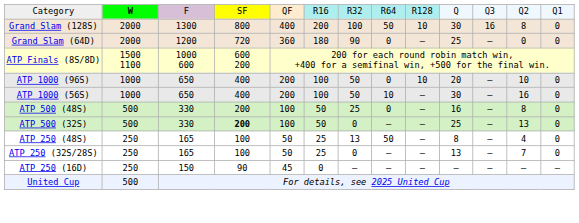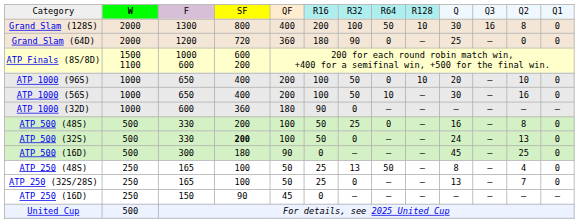 <table class=wikitable style=text-align:center;font-size:90%>
 <tr>
 <td style="background:#efefef;">Category</td>
 <td style="width:70px; background:lime;"><strong>W</strong></td>
 <td style="width:70px; background:thistle;">F</td>
 <td style="width:70px; background:#ff0;">SF</td>
 <td style="width:40px; background:#ffebcd;">QF</td>
 <td style="width:40px; background:#afeeee;">R16</td>
 <td style="width:40px; background:#afeeee;">R32</td>
 <td style="width:40px; background:#afeeee;">R64</td>
 <td style="width:40px; background:#afeeee;">R128</td>
 <td style="width:40px; background:#f0f8ff;">Q</td>
 <td style="width:40px; background:#f0f8ff;">Q3</td>
 <td style="width:40px; background:#f0f8ff;">Q2</td>
 <td style="width:40px; background:#f0f8ff;">Q1</td>
 </tr>
 <tr style="background:#f3e6d7;">
 <td><a href='#'>Grand Slam</a> (128S)</td>
 <td>2000</td>
 <td>1300</td>
 <td>800</td>
 <td>400</td>
 <td>200</td>
 <td>100</td>
 <td>50</td>
 <td>10</td>
 <td>30</td>
 <td>16</td>
 <td>8</td>
 <td>0</td>
 </tr>
 <tr style="background:#f3e6d7;">
 <td><a href='#'>Grand Slam</a> (64D)</td>
 <td>2000</td>
 <td>1200</td>
 <td>720</td>
 <td>360</td>
 <td>180</td>
 <td>90</td>
 <td>0</td>
 <td>–</td>
 <td>25</td>
 <td>–</td>
 <td>0</td>
 <td>0</td>
 </tr>
 <tr style="background:#ffc;">
 <td><a href='#'>ATP Finals</a> (8S/8D)</td>
 <td>1500 <br>1100 </td>
 <td>1000 <br>600 </td>
 <td>600 <br>200 </td>
 <td colspan="9">200 for each round robin match win,<br>+400 for a semifinal win, +500 for the final win.</td>
 </tr>
 <tr style="background:#e9e9e9;">
 <td><a href='#'>ATP 1000</a> (96S)</td>
 <td>1000</td>
 <td>650</td>
 <td>400</td>
 <td>200</td>
 <td>100</td>
 <td>50</td>
 <td>0</td>
 <td>10</td>
 <td>20</td>
 <td>–</td>
 <td>10</td>
 <td>0</td>
 </tr>
 <tr style="background:#e9e9e9;">
 <td><a href='#'>ATP 1000</a> (56S)</td>
 <td>1000</td>
 <td>650</td>
 <td>400</td>
 <td>200</td>
 <td>100</td>
 <td>50</td>
 <td>10</td>
 <td>–</td>
 <td>30</td>
 <td>–</td>
 <td>16</td>
 <td>0</td>
 </tr>
+<tr style="background:#e9e9e9;">
+<td><a href='#'>ATP 1000</a> (32D)</td>
+<td>1000</td>
+<td>600</td>
+<td>360</td>
+<td>180</td>
+<td>90</td>
+<td>0</td>
+<td>–</td>
+<td>–</td>
+<td>–</td>
+<td>–</td>
+<td>–</td>
+<td>–</td>
+</tr>
 <tr style="background:#d4f1c5;">
 <td><a href='#'>ATP 500</a> (48S)</td>
 <td>500</td>
 <td>330</td>
 <td>200</td>
 <td>100</td>
 <td>50</td>
 <td>25</td>
 <td>0</td>
 <td>–</td>
 <td>16</td>
 <td>–</td>
 <td>8</td>
 <td>0</td>
 </tr>
 <tr style="background:#d4f1c5;">
 <td><a href='#'>ATP 500</a> (32S)</td>
 <td>500</td>
 <td>330</td>
 <td><strong>200</strong></td>
 <td>100</td>
 <td>50</td>
 <td>0</td>
 <td>–</td>
 <td>–</td>
-<td>25</td>
+<td>24</td>
 <td>–</td>
 <td>13</td>
+<td>0</td>
+</tr>
+<tr style="background:#d4f1c5;">
+<td><a href='#'>ATP 500</a> (16D)</td>
+<td>500</td>
+<td>300</td>
+<td>180</td>
+<td>90</td>
+<td>0</td>
+<td>–</td>
+<td>–</td>
+<td>–</td>
+<td>45</td>
+<td>–</td>
+<td>25</td>
 <td>0</td>
 </tr>
 <tr style="background:#fff;">
 <td><a href='#'>ATP 250</a> (48S)</td>
 <td>250</td>
 <td>165</td>
 <td>100</td>
 <td>50</td>
 <td>25</td>
 <td>13</td>
 <td>50</td>
 <td>–</td>
 <td>8</td>
 <td>–</td>
 <td>4</td>
 <td>0</td>
 </tr>
 <tr style="background:#fff;">
 <td><a href='#'>ATP 250</a> (32S/28S)</td>
 <td>250</td>
 <td>165</td>
 <td>100</td>
 <td>50</td>
 <td>25</td>
 <td>0</td>
 <td>–</td>
 <td>–</td>
 <td>13</td>
 <td>–</td>
 <td>7</td>
 <td>0</td>
 </tr>
 <tr style="background:#fff;">
 <td><a href='#'>ATP 250</a> (16D)</td>
 <td>250</td>
 <td>150</td>
 <td>90</td>
 <td>45</td>
 <td>0</td>
 <td>–</td>
 <td>–</td>
 <td>–</td>
 <td>–</td>
 <td>–</td>
 <td>–</td>
 <td>–</td>
 </tr>
 <tr style="background:#ecf2ff;">
 <td><a href='#'>United Cup</a></td>
 <td>500 </td>
 <td colspan="11"><em>For details, see <a href='#'>2025 United Cup</a></em></td>
 </tr>
 </table>
